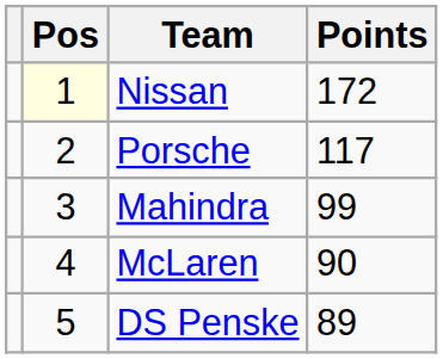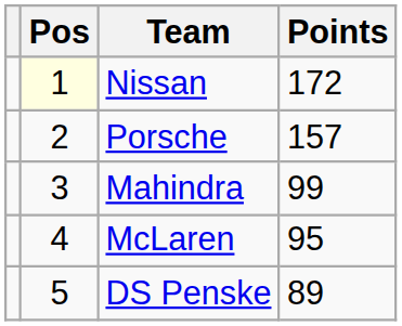 <table class="wikitable" style="font-size: 85%;">
 <tr>
 <th></th>
 <th>Pos</th>
 <th>Team</th>
 <th>Points</th>
 </tr>
 <tr>
 <td align="left"></td>
 <td align="center" style="background: lightyellow;">1</td>
 <td> <a href='#'>Nissan</a></td>
 <td align="left">172</td>
 </tr>
 <tr>
 <td align="left"></td>
 <td align="center">2</td>
 <td> <a href='#'>Porsche</a></td>
-<td align="left">117</td>
+<td align="left">157</td>
 </tr>
 <tr>
 <td align="left"></td>
 <td align="center">3</td>
 <td> <a href='#'>Mahindra</a></td>
 <td align="left">99</td>
 </tr>
 <tr>
 <td align="left"></td>
 <td align="center">4</td>
 <td> <a href='#'>McLaren</a></td>
-<td align="left">90</td>
+<td align="left">95</td>
 </tr>
 <tr>
 <td align="left"></td>
 <td align="center">5</td>
 <td> <a href='#'>DS Penske</a></td>
 <td align="left">89</td>
 </tr>
 </table>
